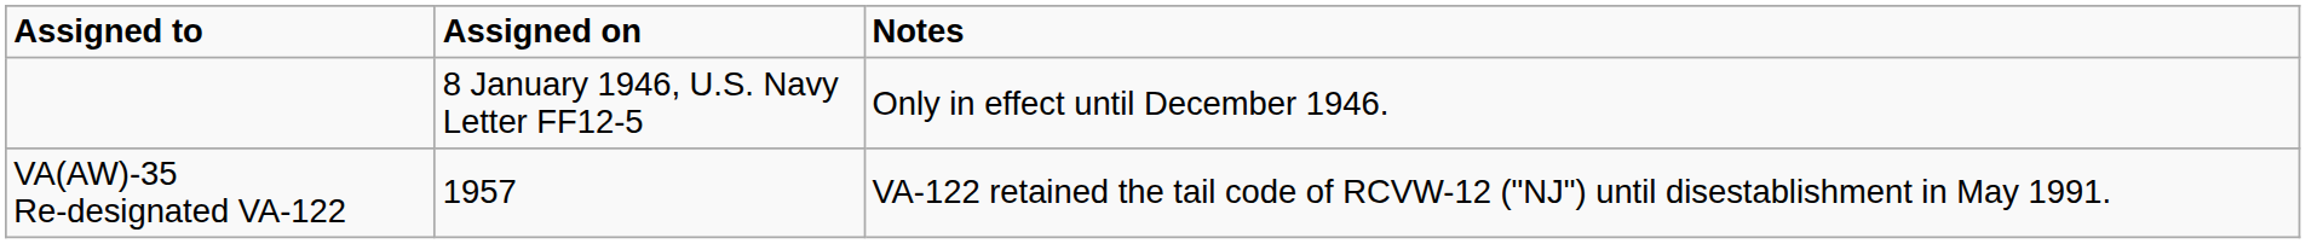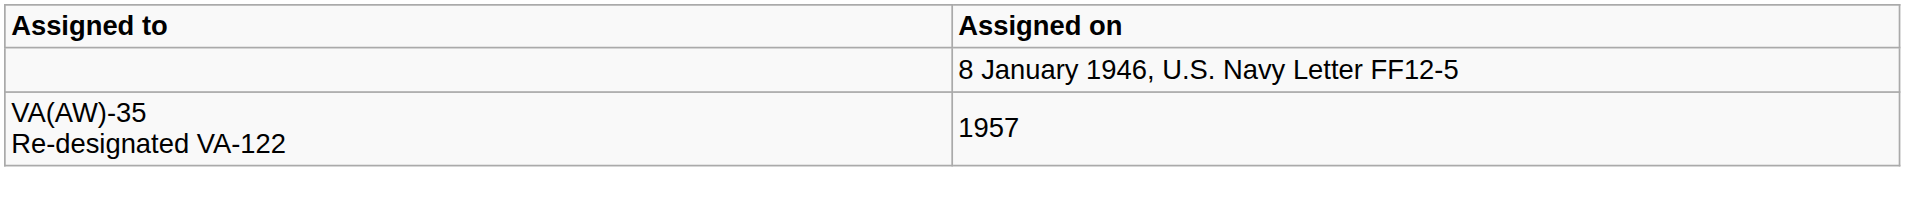 <table class="wikitable" style="width: 70%;">
 <tr>
 <td style="width: 200px;"><strong>Assigned to</strong></td>
 <td style="width: 200px;"><strong>Assigned on</strong></td>
-<td><strong>Notes</strong></td>
 </tr>
 <tr>
 <td></td>
 <td>8 January 1946, U.S. Navy Letter FF12-5</td>
-<td>Only in effect until December 1946.</td>
 </tr>
 <tr>
 <td>VA(AW)-35<br>Re-designated VA-122</td>
 <td>1957</td>
-<td>VA-122 retained the tail code of RCVW-12 ("NJ") until disestablishment in May 1991.</td>
 </tr>
 </table>
